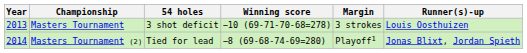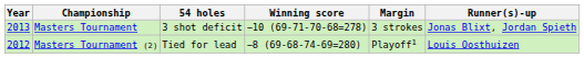 <table class="wikitable">
 <tr>
 <th>Year</th>
 <th>Championship</th>
 <th>54 holes</th>
 <th>Winning score</th>
 <th>Margin</th>
 <th>Runner(s)-up</th>
 </tr>
 <tr style="background:#d0f0c0;">
 <td><a href='#'>2013</a></td>
 <td><a href='#'>Masters Tournament</a></td>
 <td>3 shot deficit</td>
 <td>−10 (69-71-70-68=278)</td>
 <td>3 strokes</td>
-<td> <a href='#'>Louis Oosthuizen</a></td>
+<td> <a href='#'>Jonas Blixt</a>,  <a href='#'>Jordan Spieth</a></td>
 </tr>
 <tr style="background:#d0f0c0;">
-<td><a href='#'>2014</a></td>
+<td><a href='#'>2012</a></td>
 <td><a href='#'>Masters Tournament</a> <small>(2)</small></td>
 <td>Tied for lead</td>
 <td>−8 (69-68-74-69=280)</td>
 <td>Playoff<sup>1</sup></td>
-<td> <a href='#'>Jonas Blixt</a>,  <a href='#'>Jordan Spieth</a></td>
+<td> <a href='#'>Louis Oosthuizen</a></td>
 </tr>
 </table>
